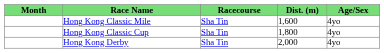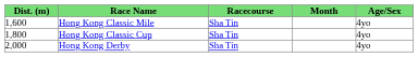 <table class = "sortable" | border="1" cellpadding="0" style="border-collapse: collapse; font-size:90%">
 <tr bgcolor="#77dd77" align="center">
-<th>Month</th>
+<th>Dist. (m)</th>
 <th>Race Name</th>
 <th>Racecourse</th>
-<th>Dist. (m)</th>
+<th>Month</th>
 <th>Age/Sex</th>
 </tr>
 <tr>
-<td width=95px></td>
+<td width=80px>1,600</td>
 <td width=225px><a href='#'>Hong Kong Classic Mile</a></td>
 <td width=125px><a href='#'>Sha Tin</a></td>
-<td width=80px>1,600</td>
+<td width=95px></td>
 <td width=85px>4yo</td>
 </tr>
 <tr>
-<td></td>
+<td>1,800</td>
 <td><a href='#'>Hong Kong Classic Cup</a></td>
 <td><a href='#'>Sha Tin</a></td>
-<td>1,800</td>
+<td></td>
 <td>4yo</td>
 </tr>
 <tr>
-<td></td>
+<td>2,000</td>
 <td><a href='#'>Hong Kong Derby</a></td>
 <td><a href='#'>Sha Tin</a></td>
-<td>2,000</td>
+<td></td>
 <td>4yo</td>
 </tr>
 </table>
